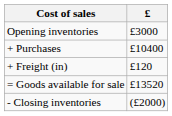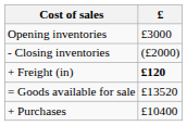 <table class="wikitable">
 <tr>
 <th>Cost of sales</th>
 <th>£</th>
 </tr>
 <tr>
 <td>Opening inventories</td>
 <td>£3000</td>
 </tr>
 <tr>
-<td>+ Purchases</td>
-<td>£10400</td>
+<td>- Closing inventories</td>
+<td>(£2000)</td>
 </tr>
 <tr>
 <td>+ Freight (in)</td>
-<td>£120</td>
+<td><strong>£120</strong></td>
 </tr>
 <tr>
 <td>= Goods available for sale</td>
 <td>£13520</td>
 </tr>
 <tr>
-<td>- Closing inventories</td>
-<td>(£2000)</td>
+<td>+ Purchases</td>
+<td>£10400</td>
 </tr>
 </table>
